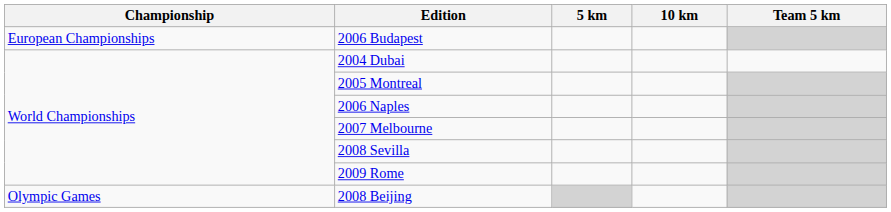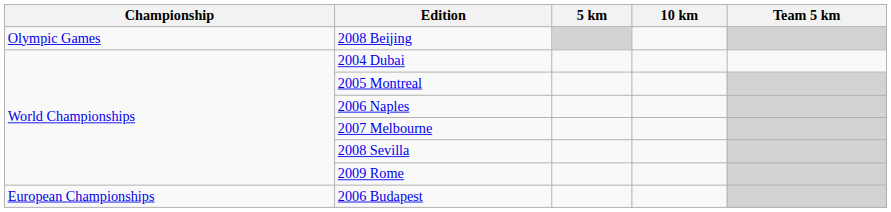 <table class="wikitable" width=50% style="font-size:100%; text-align:center;">
 <tr>
 <th>Championship</th>
 <th>Edition</th>
 <th class="unsortable">5 km</th>
 <th class="unsortable">10 km</th>
 <th class="unsortable">Team 5 km</th>
 </tr>
 <tr>
-<td align=left><a href='#'>European Championships</a></td>
-<td align=left> <a href='#'>2006 Budapest</a></td>
+<td align=left><a href='#'>Olympic Games</a></td>
+<td align=left> <a href='#'>2008 Beijing</a></td>
+<td bgcolor=lightgrey></td>
 <td></td>
-<td></td>
-<td bgcolor=lightgrey></td>
+<td colspan=1 bgcolor=lightgrey></td>
 </tr>
 <tr>
 <td rowspan=6 align=left><a href='#'>World Championships</a></td>
 <td align=left> <a href='#'>2004 Dubai</a></td>
 <td></td>
 <td></td>
 <td></td>
 </tr>
 <tr>
 <td align=left> <a href='#'>2005 Montreal</a></td>
 <td></td>
 <td></td>
 <td bgcolor=lightgrey></td>
 </tr>
 <tr>
 <td align=left> <a href='#'>2006 Naples</a></td>
 <td></td>
 <td></td>
 <td bgcolor=lightgrey></td>
 </tr>
 <tr>
 <td align=left> <a href='#'>2007 Melbourne</a></td>
 <td></td>
 <td></td>
 <td bgcolor=lightgrey></td>
 </tr>
 <tr>
 <td align=left> <a href='#'>2008 Sevilla</a></td>
 <td></td>
 <td></td>
 <td bgcolor=lightgrey></td>
 </tr>
 <tr>
 <td align=left> <a href='#'>2009 Rome</a></td>
 <td></td>
 <td></td>
 <td bgcolor=lightgrey></td>
 </tr>
 <tr>
-<td align=left><a href='#'>Olympic Games</a></td>
-<td align=left> <a href='#'>2008 Beijing</a></td>
+<td align=left><a href='#'>European Championships</a></td>
+<td align=left> <a href='#'>2006 Budapest</a></td>
+<td></td>
+<td></td>
 <td bgcolor=lightgrey></td>
-<td></td>
-<td colspan=1 bgcolor=lightgrey></td>
 </tr>
 </table>
